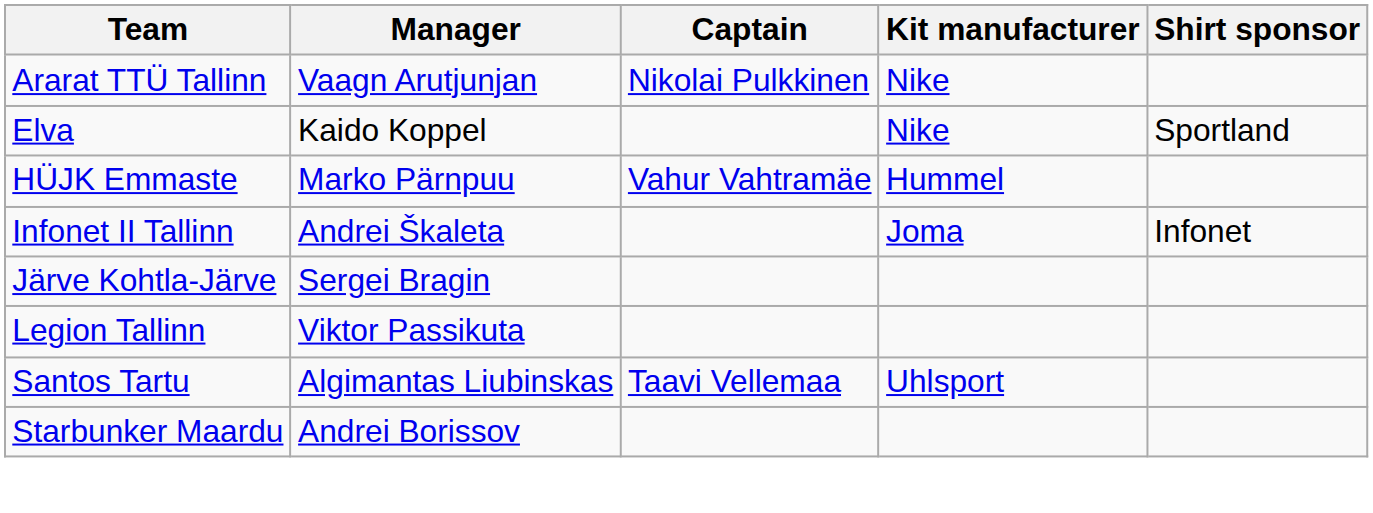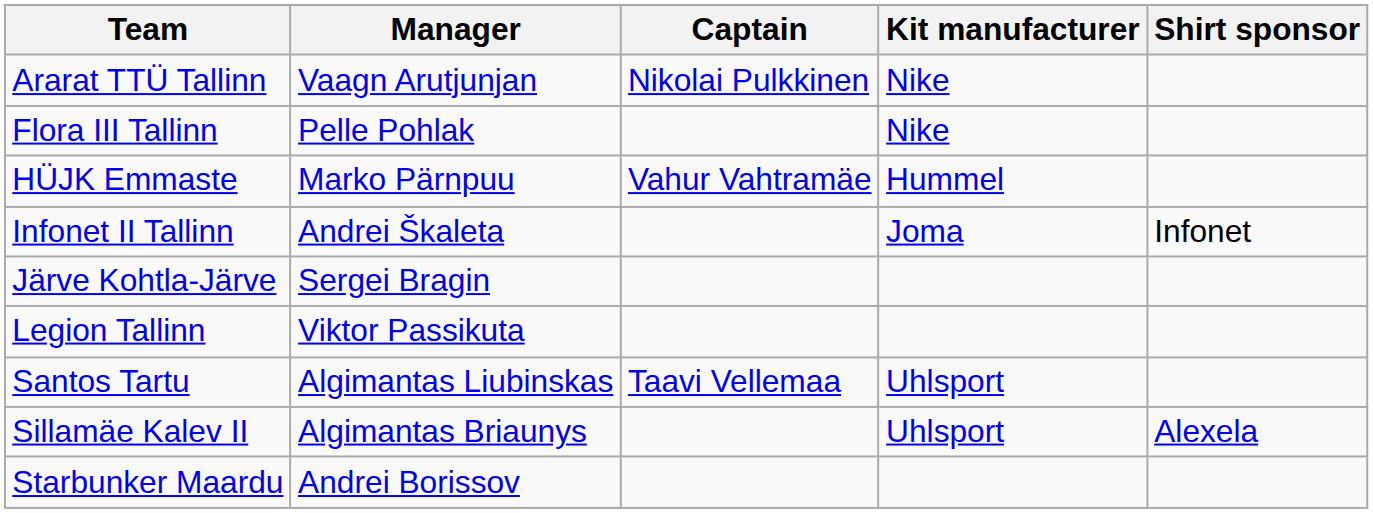 <table class="wikitable sortable" style="text-align: left;">
 <tr>
 <th>Team</th>
 <th>Manager</th>
 <th>Captain</th>
 <th>Kit manufacturer</th>
 <th>Shirt sponsor</th>
 </tr>
 <tr>
 <td><a href='#'>Ararat TTÜ Tallinn</a></td>
 <td> <a href='#'>Vaagn Arutjunjan</a></td>
 <td> <a href='#'>Nikolai Pulkkinen</a></td>
 <td><a href='#'>Nike</a></td>
 <td></td>
 </tr>
 <tr>
-<td><a href='#'>Elva</a></td>
-<td> Kaido Koppel</td>
+<td><a href='#'>Flora III Tallinn</a></td>
+<td> <a href='#'>Pelle Pohlak</a></td>
 <td></td>
 <td><a href='#'>Nike</a></td>
-<td>Sportland</td>
+<td></td>
 </tr>
 <tr>
 <td><a href='#'>HÜJK Emmaste</a></td>
 <td> <a href='#'>Marko Pärnpuu</a></td>
 <td> <a href='#'>Vahur Vahtramäe</a></td>
 <td><a href='#'>Hummel</a></td>
 <td></td>
 </tr>
 <tr>
 <td><a href='#'>Infonet II Tallinn</a></td>
 <td> <a href='#'>Andrei Škaleta</a></td>
 <td></td>
 <td><a href='#'>Joma</a></td>
 <td>Infonet</td>
 </tr>
 <tr>
 <td><a href='#'>Järve Kohtla-Järve</a></td>
 <td> <a href='#'>Sergei Bragin</a></td>
 <td></td>
 <td></td>
 <td></td>
 </tr>
 <tr>
 <td><a href='#'>Legion Tallinn</a></td>
 <td> <a href='#'>Viktor Passikuta</a></td>
 <td></td>
 <td></td>
 <td></td>
 </tr>
 <tr>
 <td><a href='#'>Santos Tartu</a></td>
 <td> <a href='#'>Algimantas Liubinskas</a></td>
 <td> <a href='#'>Taavi Vellemaa</a></td>
 <td><a href='#'>Uhlsport</a></td>
 <td></td>
 </tr>
 <tr>
+<td><a href='#'>Sillamäe Kalev II</a></td>
+<td> <a href='#'>Algimantas Briaunys</a></td>
+<td></td>
+<td><a href='#'>Uhlsport</a></td>
+<td><a href='#'>Alexela</a></td>
+</tr>
+<tr>
 <td><a href='#'>Starbunker Maardu</a></td>
 <td> <a href='#'>Andrei Borissov</a></td>
 <td></td>
 <td></td>
 <td></td>
 </tr>
 </table>
